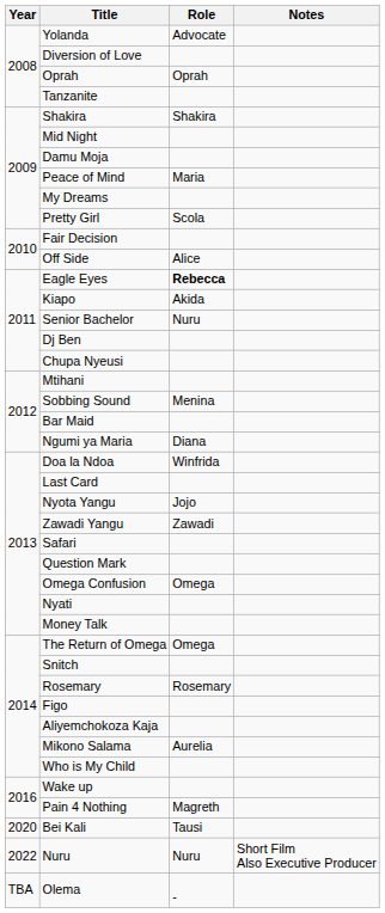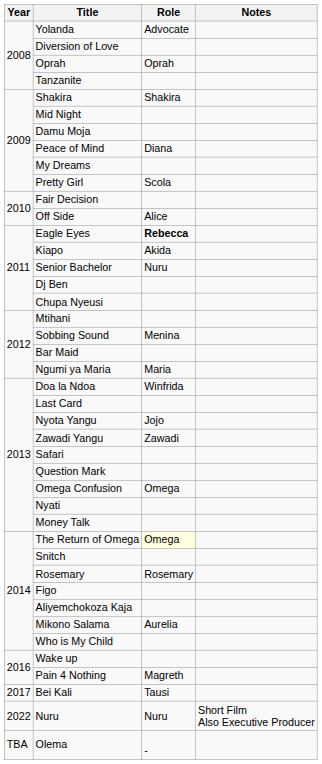 <table class="wikitable plainrowheaders sortable">
 <tr>
 <th scope="col">Year</th>
 <th scope="col">Title</th>
 <th scope="col">Role</th>
 <th scope="col">Notes</th>
 </tr>
 <tr>
 <td rowspan="4">2008</td>
 <td>Yolanda</td>
 <td>Advocate</td>
 <td></td>
 </tr>
 <tr>
 <td>Diversion of Love</td>
 <td></td>
 <td></td>
 </tr>
 <tr>
 <td>Oprah</td>
 <td>Oprah</td>
 <td></td>
 </tr>
 <tr>
 <td>Tanzanite</td>
 <td></td>
 <td></td>
 </tr>
 <tr>
 <td rowspan="6">2009</td>
 <td>Shakira</td>
 <td>Shakira</td>
 <td></td>
 </tr>
 <tr>
 <td>Mid Night</td>
 <td></td>
 <td></td>
 </tr>
 <tr>
 <td>Damu Moja</td>
 <td></td>
 <td></td>
 </tr>
 <tr>
 <td>Peace of Mind</td>
-<td>Maria</td>
+<td>Diana</td>
 <td></td>
 </tr>
 <tr>
 <td>My Dreams</td>
 <td></td>
 <td></td>
 </tr>
 <tr>
 <td>Pretty Girl</td>
 <td>Scola</td>
 <td></td>
 </tr>
 <tr>
 <td rowspan="2">2010</td>
 <td>Fair Decision</td>
 <td></td>
 <td></td>
 </tr>
 <tr>
 <td>Off Side</td>
 <td>Alice</td>
 <td></td>
 </tr>
 <tr>
 <td rowspan="5">2011</td>
 <td>Eagle Eyes</td>
 <td><strong>Rebecca</strong></td>
 <td></td>
 </tr>
 <tr>
 <td>Kiapo</td>
 <td>Akida</td>
 <td></td>
 </tr>
 <tr>
 <td>Senior Bachelor</td>
 <td>Nuru</td>
 <td></td>
 </tr>
 <tr>
 <td>Dj Ben</td>
 <td></td>
 <td></td>
 </tr>
 <tr>
 <td>Chupa Nyeusi</td>
 <td></td>
 <td></td>
 </tr>
 <tr>
 <td rowspan="4">2012</td>
 <td>Mtihani</td>
 <td></td>
 <td></td>
 </tr>
 <tr>
 <td>Sobbing Sound</td>
 <td>Menina</td>
 <td></td>
 </tr>
 <tr>
 <td>Bar Maid</td>
 <td></td>
 <td></td>
 </tr>
 <tr>
 <td>Ngumi ya Maria</td>
-<td>Diana</td>
+<td>Maria</td>
 <td></td>
 </tr>
 <tr>
 <td rowspan="9">2013</td>
 <td>Doa la Ndoa</td>
 <td>Winfrida</td>
 <td></td>
 </tr>
 <tr>
 <td>Last Card</td>
 <td></td>
 <td></td>
 </tr>
 <tr>
 <td>Nyota Yangu</td>
 <td>Jojo</td>
 <td></td>
 </tr>
 <tr>
 <td>Zawadi Yangu</td>
 <td>Zawadi</td>
 <td></td>
 </tr>
 <tr>
 <td>Safari</td>
 <td></td>
 <td></td>
 </tr>
 <tr>
 <td>Question Mark</td>
 <td></td>
 <td></td>
 </tr>
 <tr>
 <td>Omega Confusion</td>
 <td>Omega</td>
 <td></td>
 </tr>
 <tr>
 <td>Nyati</td>
 <td></td>
 <td></td>
 </tr>
 <tr>
 <td>Money Talk</td>
 <td></td>
 <td></td>
 </tr>
 <tr>
 <td rowspan="7">2014</td>
 <td>The Return of Omega</td>
-<td>Omega</td>
+<td style="background: lightyellow;">Omega</td>
 <td></td>
 </tr>
 <tr>
 <td>Snitch</td>
 <td></td>
 <td></td>
 </tr>
 <tr>
 <td>Rosemary</td>
 <td>Rosemary</td>
 <td></td>
 </tr>
 <tr>
 <td>Figo</td>
 <td></td>
 <td></td>
 </tr>
 <tr>
 <td>Aliyemchokoza Kaja</td>
 <td></td>
 <td></td>
 </tr>
 <tr>
 <td>Mikono Salama</td>
 <td>Aurelia</td>
 <td></td>
 </tr>
 <tr>
 <td>Who is My Child</td>
 <td></td>
 <td></td>
 </tr>
 <tr>
 <td rowspan=2>2016</td>
 <td>Wake up</td>
 <td></td>
 <td></td>
 </tr>
 <tr>
 <td>Pain 4 Nothing</td>
 <td>Magreth</td>
 <td></td>
 </tr>
 <tr>
-<td>2020</td>
+<td>2017</td>
 <td>Bei Kali</td>
 <td>Tausi</td>
 <td></td>
 </tr>
 <tr>
 <td>2022</td>
 <td>Nuru</td>
 <td>Nuru</td>
 <td>Short Film<br>Also Executive Producer</td>
 </tr>
 <tr>
 <td>TBA</td>
 <td>Olema</td>
 <td><br>-</td>
 </tr>
 </table>
